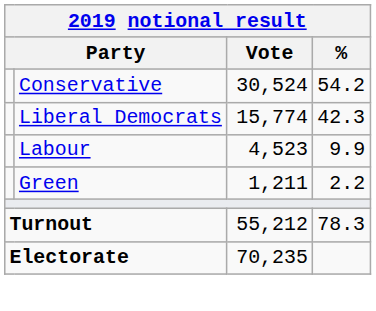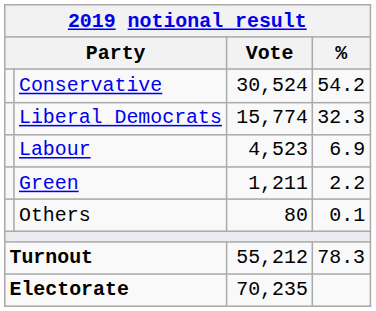 <table class="wikitable">
 <tr>
 <th colspan="4"><a href='#'>2019</a> <a href='#'>notional result</a></th>
 </tr>
 <tr>
 <th bgcolor="#DDDDFF" width="130px" colspan="2">Party</th>
 <th bgcolor="#DDDDFF" width="50px">Vote</th>
 <th bgcolor="#DDDDFF" width="30px">%</th>
 </tr>
 <tr>
 <td></td>
 <td><a href='#'>Conservative</a></td>
 <td align=right>30,524</td>
 <td align=right>54.2</td>
 </tr>
 <tr>
 <td></td>
 <td><a href='#'>Liberal Democrats</a></td>
 <td align=right>15,774</td>
-<td align=right>42.3</td>
+<td align=right>32.3</td>
 </tr>
 <tr>
 <td></td>
 <td><a href='#'>Labour</a></td>
 <td align=right>4,523</td>
-<td align=right>9.9</td>
+<td align=right>6.9</td>
 </tr>
 <tr>
 <td></td>
 <td><a href='#'>Green</a></td>
 <td align=right>1,211</td>
 <td align=right>2.2</td>
+</tr>
+<tr>
+<td></td>
+<td>Others</td>
+<td align=right>80</td>
+<td align=right>0.1</td>
 </tr>
 <tr>
 <td colspan="4" bgcolor="#EAECF0"></td>
 </tr>
 <tr>
 <td colspan="2"><strong>Turnout</strong></td>
 <td align=right>55,212</td>
 <td align=right>78.3</td>
 </tr>
 <tr>
 <td colspan="2"><strong>Electorate</strong></td>
 <td align=right>70,235</td>
 </tr>
 </table>
